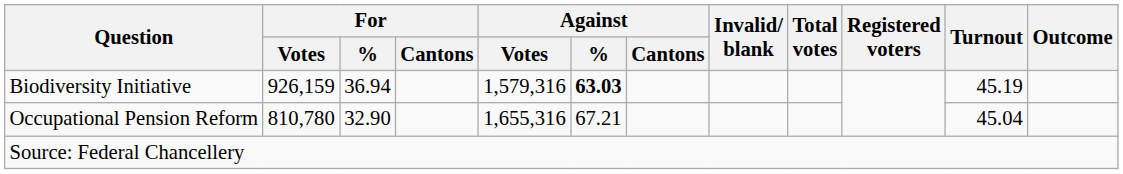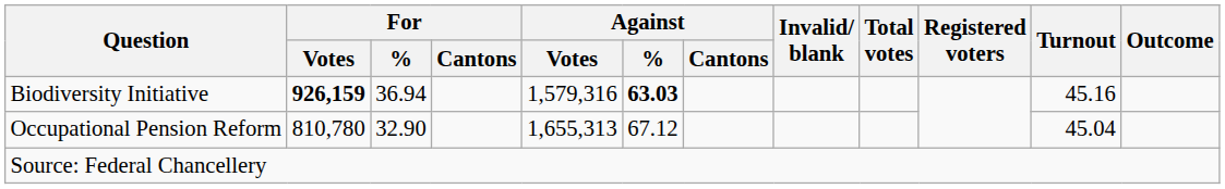 <table class=wikitable style=text-align:right>
 <tr>
 <th rowspan=2>Question</th>
 <th colspan=3>For</th>
 <th colspan=3>Against</th>
 <th rowspan=2>Invalid/<br>blank</th>
 <th rowspan=2>Total<br>votes</th>
 <th rowspan=2>Registered<br>voters</th>
 <th rowspan=2>Turnout</th>
 <th rowspan=2>Outcome</th>
 </tr>
 <tr>
 <th>Votes</th>
 <th>%</th>
 <th>Cantons</th>
 <th>Votes</th>
 <th>%</th>
 <th>Cantons</th>
 </tr>
 <tr>
 <td align=left>Biodiversity Initiative</td>
-<td>926,159</td>
+<td><strong>926,159</strong></td>
 <td>36.94</td>
 <td></td>
 <td>1,579,316</td>
 <td><strong>63.03</strong></td>
 <td></td>
 <td></td>
 <td></td>
 <td rowspan=2></td>
-<td>45.19</td>
+<td>45.16</td>
 <td></td>
 </tr>
 <tr>
 <td align=left>Occupational Pension Reform</td>
 <td>810,780</td>
 <td>32.90</td>
 <td></td>
-<td>1,655,316</td>
-<td>67.21</td>
+<td>1,655,313</td>
+<td>67.12</td>
 <td></td>
 <td></td>
 <td></td>
 <td>45.04</td>
 <td></td>
 </tr>
 <tr>
 <td colspan=14 align=left>Source: Federal Chancellery</td>
 </tr>
 </table>
